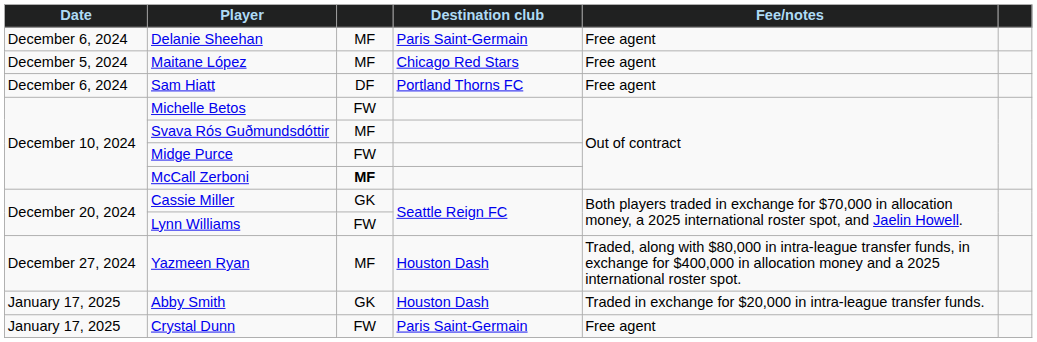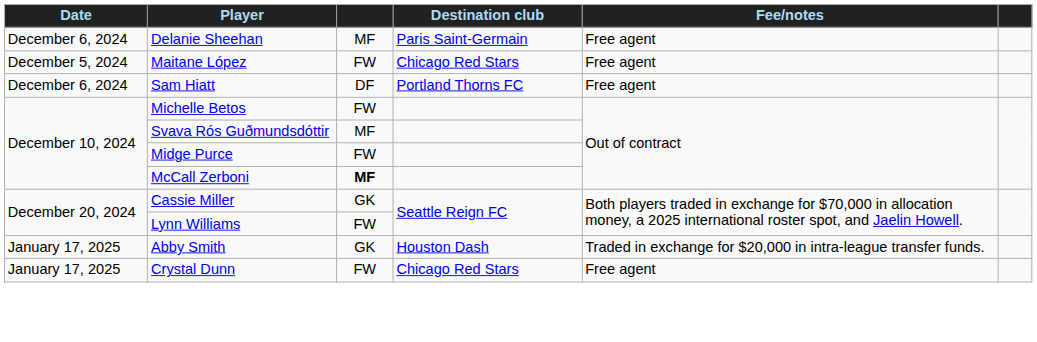 <table class="wikitable sortable">
 <tr>
 <th style="background:#202121;color:#AFDBF5;width:150px" data-sort-type="date">Date</th>
 <th style="background:#202121;color:#AFDBF5;width:200px">Player</th>
 <th style="background:#202121;color:#AFDBF5;width:55px"></th>
 <th style="background:#202121;color:#AFDBF5;width:200px">Destination club</th>
 <th style="background:#202121;color:#AFDBF5;width:450px">Fee/notes</th>
 <th style="background:#202121;color:#AFDBF5;width:30px"></th>
 </tr>
 <tr>
 <td>December 6, 2024</td>
 <td> <a href='#'>Delanie Sheehan</a></td>
 <td align="center">MF</td>
 <td> <a href='#'>Paris Saint-Germain</a></td>
 <td>Free agent</td>
 <td></td>
 </tr>
 <tr>
 <td>December 5, 2024</td>
 <td> <a href='#'>Maitane López</a></td>
-<td align="center">MF</td>
+<td align="center">FW</td>
 <td> <a href='#'>Chicago Red Stars</a></td>
 <td>Free agent</td>
 <td></td>
 </tr>
 <tr>
 <td>December 6, 2024</td>
 <td> <a href='#'>Sam Hiatt</a></td>
 <td align="center">DF</td>
 <td> <a href='#'>Portland Thorns FC</a></td>
 <td>Free agent</td>
 <td></td>
 </tr>
 <tr>
 <td rowspan="4">December 10, 2024</td>
 <td> <a href='#'>Michelle Betos</a></td>
 <td align="center">FW</td>
 <td></td>
 <td rowspan="4">Out of contract</td>
 <td rowspan="4"></td>
 </tr>
 <tr>
 <td> <a href='#'>Svava Rós Guðmundsdóttir</a></td>
 <td align="center">MF</td>
 <td></td>
 </tr>
 <tr>
 <td> <a href='#'>Midge Purce</a></td>
 <td align="center">FW</td>
 <td></td>
 </tr>
 <tr>
 <td> <a href='#'>McCall Zerboni</a></td>
 <td align="center"><strong>MF</strong></td>
 <td></td>
 </tr>
 <tr>
 <td rowspan="2">December 20, 2024</td>
 <td> <a href='#'>Cassie Miller</a></td>
 <td align="center">GK</td>
 <td rowspan="2"> <a href='#'>Seattle Reign FC</a></td>
 <td rowspan="2">Both players traded in exchange for $70,000 in allocation money, a 2025 international roster spot, and <a href='#'>Jaelin Howell</a>.</td>
 <td rowspan="2"></td>
 </tr>
 <tr>
 <td> <a href='#'>Lynn Williams</a></td>
 <td align="center">FW</td>
 </tr>
 <tr>
-<td>December 27, 2024</td>
-<td> <a href='#'>Yazmeen Ryan</a></td>
-<td align="center">MF</td>
-<td> <a href='#'>Houston Dash</a></td>
-<td>Traded, along with $80,000 in intra-league transfer funds, in exchange for $400,000 in allocation money and a 2025 international roster spot.</td>
-<td></td>
-</tr>
-<tr>
 <td>January 17, 2025</td>
 <td> <a href='#'>Abby Smith</a></td>
 <td align="center">GK</td>
 <td> <a href='#'>Houston Dash</a></td>
 <td>Traded in exchange for $20,000 in intra-league transfer funds.</td>
 <td></td>
 </tr>
 <tr>
 <td>January 17, 2025</td>
 <td> <a href='#'>Crystal Dunn</a></td>
 <td align="center">FW</td>
-<td> <a href='#'>Paris Saint-Germain</a></td>
+<td> <a href='#'>Chicago Red Stars</a></td>
 <td>Free agent</td>
 <td></td>
 </tr>
 </table>
